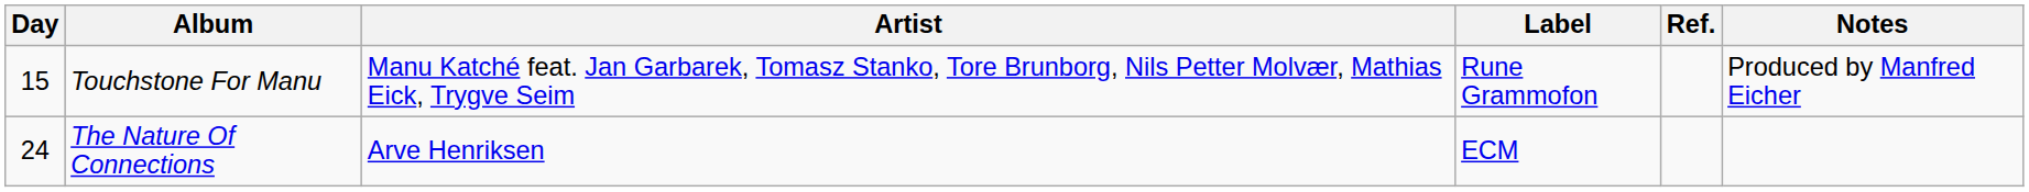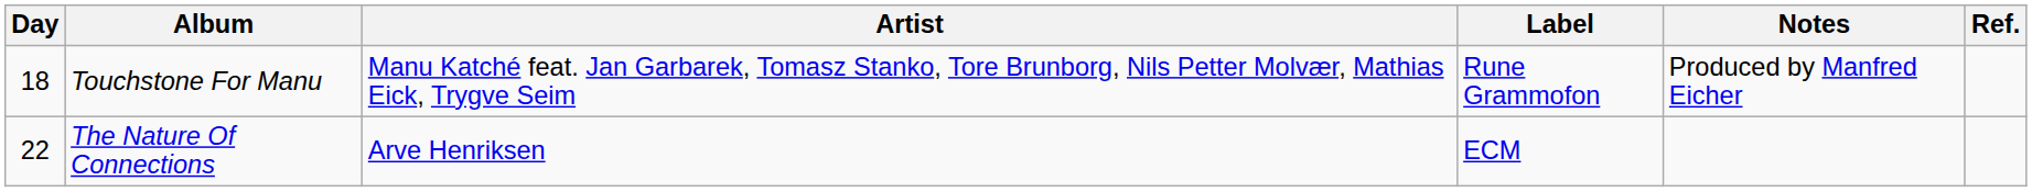 <table class="wikitable">
 <tr>
 <th>Day</th>
 <th>Album</th>
 <th>Artist</th>
 <th>Label</th>
+<th>Notes</th>
 <th>Ref.</th>
-<th>Notes</th>
 </tr>
 <tr>
-<td rowspan="1" style="text-align:center;">15</td>
+<td rowspan="1" style="text-align:center;">18</td>
 <td><em>Touchstone For Manu</em></td>
 <td><a href='#'>Manu Katché</a> feat. <a href='#'>Jan Garbarek</a>, <a href='#'>Tomasz Stanko</a>, <a href='#'>Tore Brunborg</a>, <a href='#'>Nils Petter Molvær</a>, <a href='#'>Mathias Eick</a>, <a href='#'>Trygve Seim</a></td>
 <td><a href='#'>Rune Grammofon</a></td>
+<td>Produced by <a href='#'>Manfred Eicher</a></td>
 <td style="text-align:center;"></td>
-<td>Produced by <a href='#'>Manfred Eicher</a></td>
 </tr>
 <tr>
-<td rowspan="1" style="text-align:center;">24</td>
+<td rowspan="1" style="text-align:center;">22</td>
 <td><em><a href='#'>The Nature Of Connections</a></em></td>
 <td><a href='#'>Arve Henriksen</a></td>
 <td><a href='#'>ECM</a></td>
+<td></td>
 <td style="text-align:center;"></td>
-<td></td>
 </tr>
 </table>
